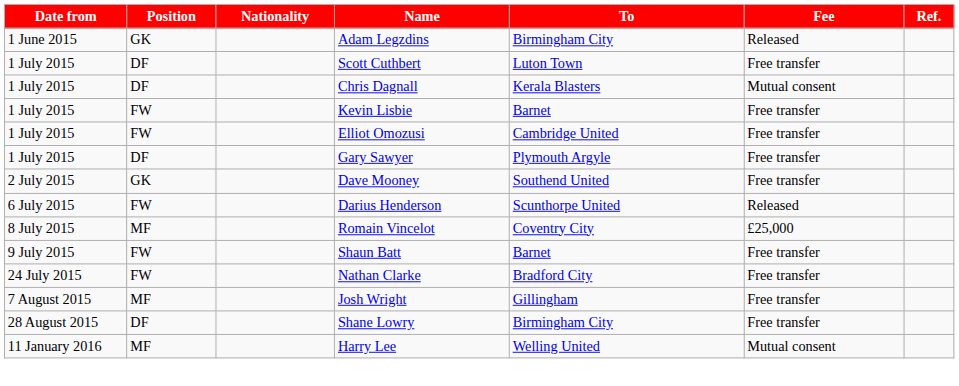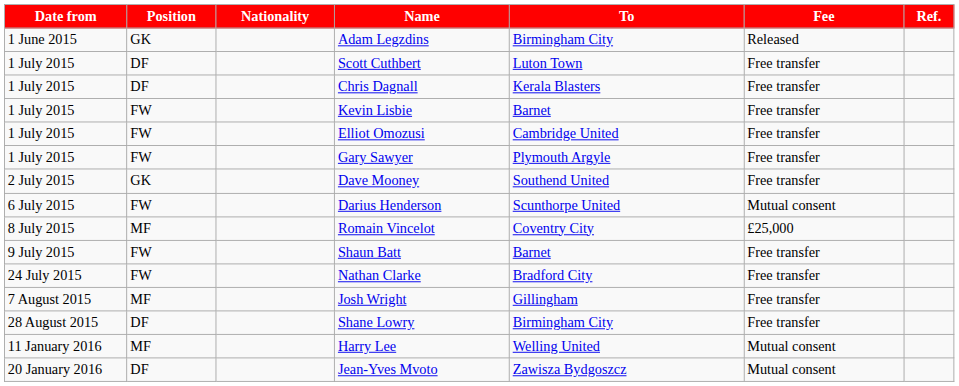 <table class="wikitable sortable" style="width:80%; text-align:center; font-size:95%; text-align:left">
 <tr>
 <th style="background:#FF0000; color:#FFFFFF; width:75px;">Date from</th>
 <th style="background:#FF0000; color:#FFFFFF; width:25px;">Position</th>
 <th style="background:#FF0000; color:#FFFFFF; width:10px;">Nationality</th>
 <th style="background:#FF0000; color:#FFFFFF; width:110px;">Name</th>
 <th style="background:#FF0000; color:#FFFFFF; width:150px;">To</th>
 <th style="background:#FF0000; color:#FFFFFF; width:100px;">Fee</th>
 <th style="background:#FF0000; color:#FFFFFF; width:25px;">Ref.</th>
 </tr>
 <tr>
 <td>1 June 2015</td>
 <td>GK</td>
 <td></td>
 <td><a href='#'>Adam Legzdins</a></td>
 <td> <a href='#'>Birmingham City</a></td>
 <td>Released</td>
 <td></td>
 </tr>
 <tr>
 <td>1 July 2015</td>
 <td>DF</td>
 <td></td>
 <td><a href='#'>Scott Cuthbert</a></td>
 <td> <a href='#'>Luton Town</a></td>
 <td>Free transfer</td>
 <td></td>
 </tr>
 <tr>
 <td>1 July 2015</td>
 <td>DF</td>
 <td></td>
 <td><a href='#'>Chris Dagnall</a></td>
 <td> <a href='#'>Kerala Blasters</a></td>
-<td>Mutual consent</td>
+<td>Free transfer</td>
 <td></td>
 </tr>
 <tr>
 <td>1 July 2015</td>
 <td>FW</td>
 <td></td>
 <td><a href='#'>Kevin Lisbie</a></td>
 <td> <a href='#'>Barnet</a></td>
 <td>Free transfer</td>
 <td></td>
 </tr>
 <tr>
 <td>1 July 2015</td>
 <td>FW</td>
 <td></td>
 <td><a href='#'>Elliot Omozusi</a></td>
 <td>  <a href='#'>Cambridge United</a></td>
 <td>Free transfer</td>
 <td></td>
 </tr>
 <tr>
 <td>1 July 2015</td>
-<td>DF</td>
+<td>FW</td>
 <td></td>
 <td><a href='#'>Gary Sawyer</a></td>
 <td> <a href='#'>Plymouth Argyle</a></td>
 <td>Free transfer</td>
 <td></td>
 </tr>
 <tr>
 <td>2 July 2015</td>
 <td>GK</td>
 <td></td>
 <td><a href='#'>Dave Mooney</a></td>
 <td> <a href='#'>Southend United</a></td>
 <td>Free transfer</td>
 <td></td>
 </tr>
 <tr>
 <td>6 July 2015</td>
 <td>FW</td>
 <td></td>
 <td><a href='#'>Darius Henderson</a></td>
 <td> <a href='#'>Scunthorpe United</a></td>
-<td>Released</td>
+<td>Mutual consent</td>
 <td></td>
 </tr>
 <tr>
 <td>8 July 2015</td>
 <td>MF</td>
 <td></td>
 <td><a href='#'>Romain Vincelot</a></td>
 <td> <a href='#'>Coventry City</a></td>
 <td>£25,000</td>
 <td></td>
 </tr>
 <tr>
 <td>9 July 2015</td>
 <td>FW</td>
 <td></td>
 <td><a href='#'>Shaun Batt</a></td>
 <td> <a href='#'>Barnet</a></td>
 <td>Free transfer</td>
 <td></td>
 </tr>
 <tr>
 <td>24 July 2015</td>
 <td>FW</td>
 <td></td>
 <td><a href='#'>Nathan Clarke</a></td>
 <td>  <a href='#'>Bradford City</a></td>
 <td>Free transfer</td>
 <td></td>
 </tr>
 <tr>
 <td>7 August 2015</td>
 <td>MF</td>
 <td></td>
 <td><a href='#'>Josh Wright</a></td>
 <td> <a href='#'>Gillingham</a></td>
 <td>Free transfer</td>
 <td></td>
 </tr>
 <tr>
 <td>28 August 2015</td>
 <td>DF</td>
 <td></td>
 <td><a href='#'>Shane Lowry</a></td>
 <td>  <a href='#'>Birmingham City</a></td>
 <td>Free transfer</td>
 <td></td>
 </tr>
 <tr>
 <td>11 January 2016</td>
 <td>MF</td>
 <td></td>
 <td><a href='#'>Harry Lee</a></td>
 <td>  <a href='#'>Welling United</a></td>
 <td>Mutual consent</td>
 <td></td>
 </tr>
+<tr>
+<td>20 January 2016</td>
+<td>DF</td>
+<td></td>
+<td><a href='#'>Jean-Yves Mvoto</a></td>
+<td>  <a href='#'>Zawisza Bydgoszcz</a></td>
+<td>Mutual consent</td>
+<td></td>
+</tr>
 </table>
